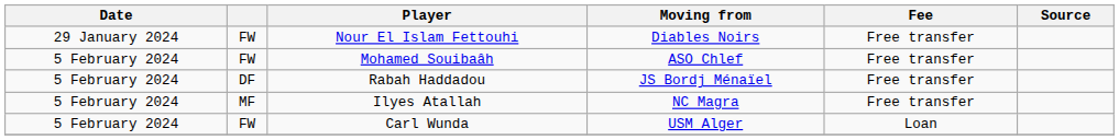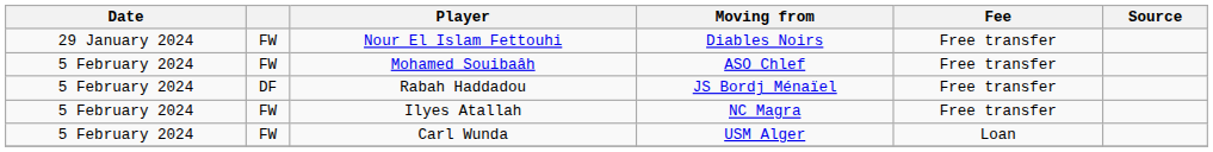 <table class="wikitable sortable" style="width:70%; text-align:center; font-size:85%; text-align:centre;">
 <tr>
 <th>Date</th>
 <th></th>
 <th>Player</th>
 <th>Moving from</th>
 <th>Fee</th>
 <th>Source</th>
 </tr>
 <tr>
 <td>29 January 2024</td>
 <td>FW</td>
 <td> <a href='#'>Nour El Islam Fettouhi</a></td>
 <td> <a href='#'>Diables Noirs</a></td>
 <td>Free transfer</td>
 <td></td>
 </tr>
 <tr>
 <td>5 February 2024</td>
 <td>FW</td>
 <td> <a href='#'>Mohamed Souibaâh</a></td>
 <td><a href='#'>ASO Chlef</a></td>
 <td>Free transfer</td>
 <td></td>
 </tr>
 <tr>
 <td>5 February 2024</td>
 <td>DF</td>
 <td> Rabah Haddadou</td>
 <td><a href='#'>JS Bordj Ménaïel</a></td>
 <td>Free transfer</td>
 <td></td>
 </tr>
 <tr>
 <td>5 February 2024</td>
-<td>MF</td>
+<td>FW</td>
 <td> Ilyes Atallah</td>
 <td><a href='#'>NC Magra</a></td>
 <td>Free transfer</td>
 <td></td>
 </tr>
 <tr>
 <td>5 February 2024</td>
 <td>FW</td>
 <td> Carl Wunda</td>
 <td><a href='#'>USM Alger</a></td>
 <td>Loan</td>
 <td></td>
 </tr>
 <tr>
 </tr>
 </table>
